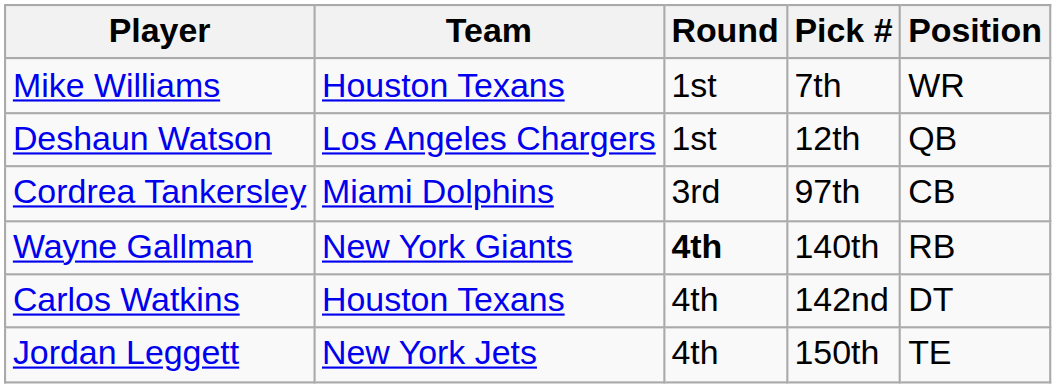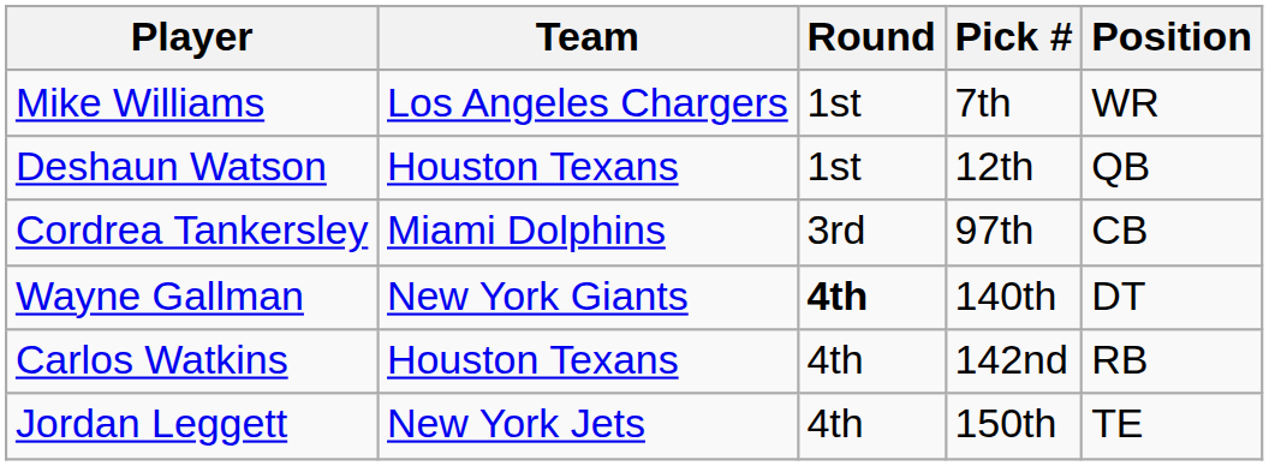 <table class="wikitable">
 <tr>
 <th>Player</th>
 <th>Team</th>
 <th>Round</th>
 <th>Pick #</th>
 <th>Position</th>
 </tr>
 <tr>
 <td><a href='#'>Mike Williams</a></td>
-<td><a href='#'>Houston Texans</a></td>
+<td><a href='#'>Los Angeles Chargers</a></td>
 <td>1st</td>
 <td>7th</td>
 <td>WR</td>
 </tr>
 <tr>
 <td><a href='#'>Deshaun Watson</a></td>
-<td><a href='#'>Los Angeles Chargers</a></td>
+<td><a href='#'>Houston Texans</a></td>
 <td>1st</td>
 <td>12th</td>
 <td>QB</td>
 </tr>
 <tr>
 <td><a href='#'>Cordrea Tankersley</a></td>
 <td><a href='#'>Miami Dolphins</a></td>
 <td>3rd</td>
 <td>97th</td>
 <td>CB</td>
 </tr>
 <tr>
 <td><a href='#'>Wayne Gallman</a></td>
 <td><a href='#'>New York Giants</a></td>
 <td><strong>4th</strong></td>
 <td>140th</td>
-<td>RB</td>
+<td>DT</td>
 </tr>
 <tr>
 <td><a href='#'>Carlos Watkins</a></td>
 <td><a href='#'>Houston Texans</a></td>
 <td>4th</td>
 <td>142nd</td>
-<td>DT</td>
+<td>RB</td>
 </tr>
 <tr>
 <td><a href='#'>Jordan Leggett</a></td>
 <td><a href='#'>New York Jets</a></td>
 <td>4th</td>
 <td>150th</td>
 <td>TE</td>
 </tr>
 </table>
